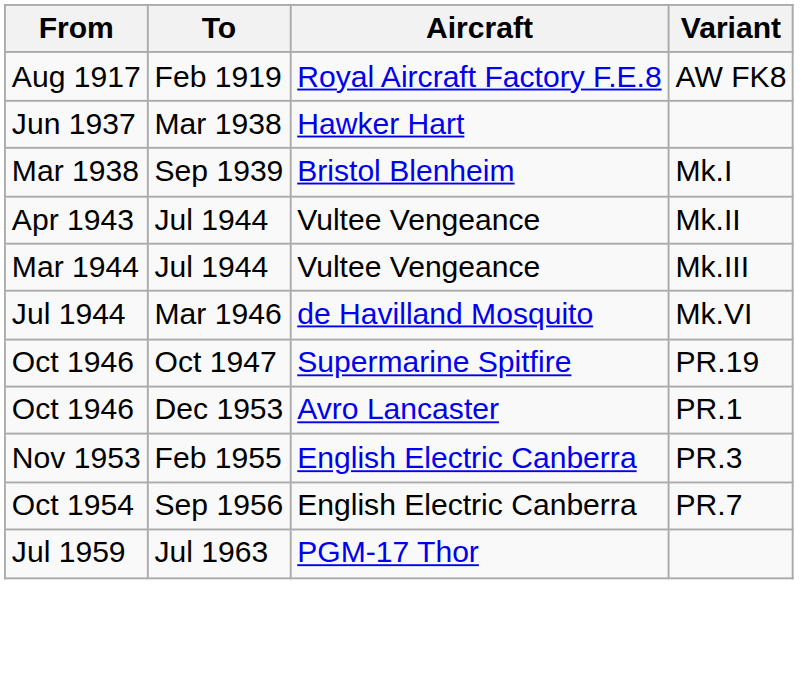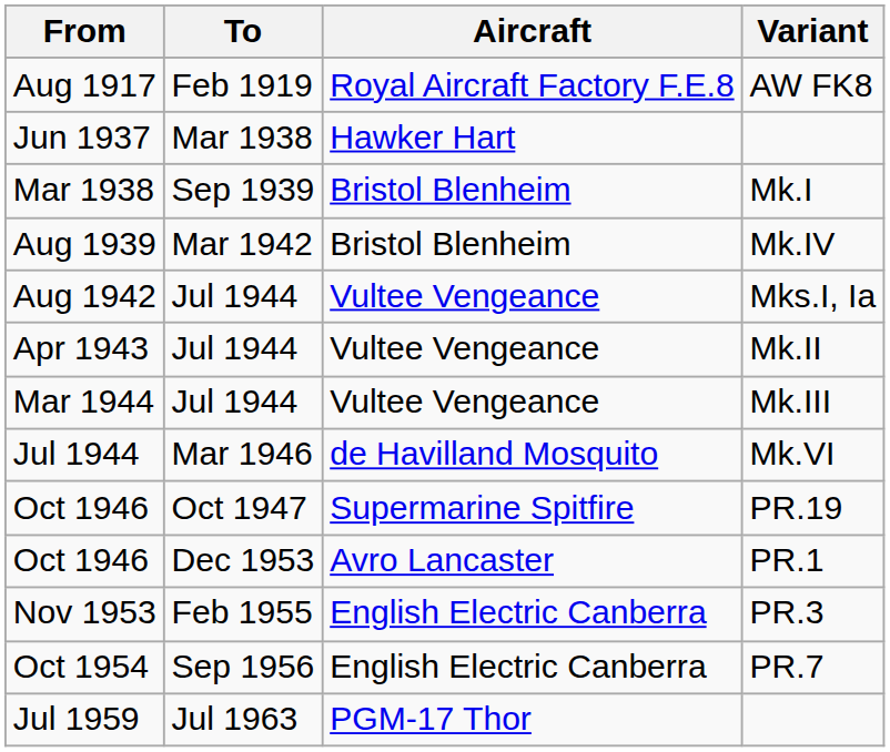 <table class="wikitable">
 <tr>
 <th>From</th>
 <th>To</th>
 <th>Aircraft</th>
 <th>Variant</th>
 </tr>
 <tr>
 <td>Aug 1917</td>
 <td>Feb 1919</td>
 <td><a href='#'>Royal Aircraft Factory F.E.8</a></td>
 <td>AW FK8</td>
 </tr>
 <tr>
 <td>Jun 1937</td>
 <td>Mar 1938</td>
 <td><a href='#'>Hawker Hart</a></td>
 <td></td>
 </tr>
 <tr>
 <td>Mar 1938</td>
 <td>Sep 1939</td>
 <td><a href='#'>Bristol Blenheim</a></td>
 <td>Mk.I</td>
+</tr>
+<tr>
+<td>Aug 1939</td>
+<td>Mar 1942</td>
+<td>Bristol Blenheim</td>
+<td>Mk.IV</td>
+</tr>
+<tr>
+<td>Aug 1942</td>
+<td>Jul 1944</td>
+<td><a href='#'>Vultee Vengeance</a></td>
+<td>Mks.I, Ia</td>
 </tr>
 <tr>
 <td>Apr 1943</td>
 <td>Jul 1944</td>
 <td>Vultee Vengeance</td>
 <td>Mk.II</td>
 </tr>
 <tr>
 <td>Mar 1944</td>
 <td>Jul 1944</td>
 <td>Vultee Vengeance</td>
 <td>Mk.III</td>
 </tr>
 <tr>
 <td>Jul 1944</td>
 <td>Mar 1946</td>
 <td><a href='#'>de Havilland Mosquito</a></td>
 <td>Mk.VI</td>
 </tr>
 <tr>
 <td>Oct 1946</td>
 <td>Oct 1947</td>
 <td><a href='#'>Supermarine Spitfire</a></td>
 <td>PR.19</td>
 </tr>
 <tr>
 <td>Oct 1946</td>
 <td>Dec 1953</td>
 <td><a href='#'>Avro Lancaster</a></td>
 <td>PR.1</td>
 </tr>
 <tr>
 <td>Nov 1953</td>
 <td>Feb 1955</td>
 <td><a href='#'>English Electric Canberra</a></td>
 <td>PR.3</td>
 </tr>
 <tr>
 <td>Oct 1954</td>
 <td>Sep 1956</td>
 <td>English Electric Canberra</td>
 <td>PR.7</td>
 </tr>
 <tr>
 <td>Jul 1959</td>
 <td>Jul 1963</td>
 <td><a href='#'>PGM-17 Thor</a></td>
 </tr>
 </table>
